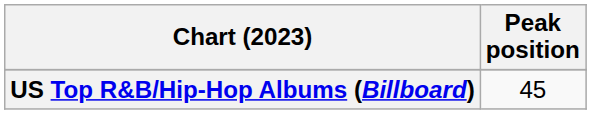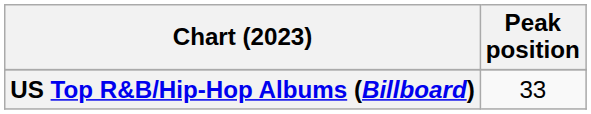 <table class="wikitable sortable plainrowheaders" style="text-align:center;">
 <tr>
 <th scope="col">Chart (2023)</th>
 <th scope="col">Peak<br>position</th>
 </tr>
 <tr>
 </tr>
 <tr>
 <th scope="row">US <a href='#'>Top R&B/Hip-Hop Albums</a> (<em><a href='#'>Billboard</a></em>)</th>
-<td>45</td>
+<td>33</td>
 </tr>
 </table>
